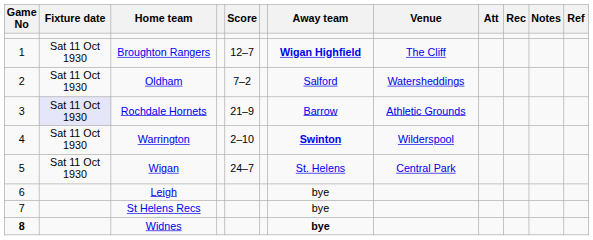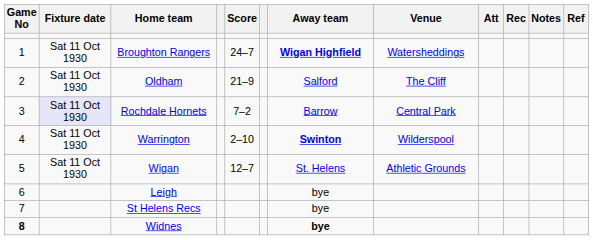 <table class="wikitable" style="text-align:center;">
 <tr>
 <th width=20 abbr="No">Game No</th>
 <th width=100 abbr="Date">Fixture date</th>
 <th width=150 abbr="Home team">Home team</th>
 <th width=5 abbr="space"></th>
 <th width=20 abbr="Score">Score</th>
 <th width=5 abbr="space"></th>
 <th width=150 abbr="Away team">Away team</th>
 <th width=150 abbr="Venue">Venue</th>
 <th width=30 abbr="Att">Att</th>
 <th width=30 abbr="Rec">Rec</th>
 <th width=20 abbr="Notes">Notes</th>
 <th width=30 abbr="Ref">Ref</th>
 </tr>
 <tr>
 <td></td>
 <td></td>
 <td></td>
 <td></td>
 <td></td>
 <td></td>
 <td></td>
 <td></td>
 <td></td>
 <td></td>
 <td></td>
 </tr>
 <tr>
 <td>1</td>
 <td>Sat 11 Oct 1930</td>
 <td><a href='#'>Broughton Rangers</a></td>
 <td></td>
-<td>12–7</td>
+<td>24–7</td>
 <td></td>
 <td><strong><a href='#'>Wigan Highfield</a></strong></td>
-<td><a href='#'>The Cliff</a></td>
+<td><a href='#'>Watersheddings</a></td>
 <td></td>
 <td></td>
 <td></td>
 <td></td>
 </tr>
 <tr>
 <td>2</td>
 <td>Sat 11 Oct 1930</td>
 <td><a href='#'>Oldham</a></td>
 <td></td>
-<td>7–2</td>
+<td>21–9</td>
 <td></td>
 <td><a href='#'>Salford</a></td>
-<td><a href='#'>Watersheddings</a></td>
+<td><a href='#'>The Cliff</a></td>
 <td></td>
 <td></td>
 <td></td>
 <td></td>
 </tr>
 <tr>
 <td>3</td>
 <td style="background: lavender;">Sat 11 Oct 1930</td>
 <td><a href='#'>Rochdale Hornets</a></td>
 <td></td>
-<td>21–9</td>
+<td>7–2</td>
 <td></td>
 <td><a href='#'>Barrow</a></td>
-<td><a href='#'>Athletic Grounds</a></td>
+<td><a href='#'>Central Park</a></td>
 <td></td>
 <td></td>
 <td></td>
 <td></td>
 </tr>
 <tr>
 <td>4</td>
 <td>Sat 11 Oct 1930</td>
 <td><a href='#'>Warrington</a></td>
 <td></td>
 <td>2–10</td>
 <td></td>
 <td><strong><a href='#'>Swinton</a></strong></td>
 <td><a href='#'>Wilderspool</a></td>
 <td></td>
 <td></td>
 <td></td>
 <td></td>
 </tr>
 <tr>
 <td>5</td>
 <td>Sat 11 Oct 1930</td>
 <td><a href='#'>Wigan</a></td>
 <td></td>
-<td>24–7</td>
+<td>12–7</td>
 <td></td>
 <td><a href='#'>St. Helens</a></td>
-<td><a href='#'>Central Park</a></td>
+<td><a href='#'>Athletic Grounds</a></td>
 <td></td>
 <td></td>
 <td></td>
 <td></td>
 </tr>
 <tr>
 <td>6</td>
 <td></td>
 <td><a href='#'>Leigh</a></td>
 <td></td>
 <td></td>
 <td></td>
 <td>bye</td>
 <td></td>
 <td></td>
 <td></td>
 <td></td>
 <td></td>
 </tr>
 <tr>
 <td>7</td>
 <td></td>
 <td><a href='#'>St Helens Recs</a></td>
 <td></td>
 <td></td>
 <td></td>
 <td>bye</td>
 <td></td>
 <td></td>
 <td></td>
 <td></td>
 <td></td>
 </tr>
 <tr>
 <td><strong>8</strong></td>
 <td></td>
 <td><a href='#'>Widnes</a></td>
 <td></td>
 <td></td>
 <td></td>
 <td><strong>bye</strong></td>
 <td></td>
 <td></td>
 <td></td>
 <td></td>
 <td></td>
 </tr>
 </table>
